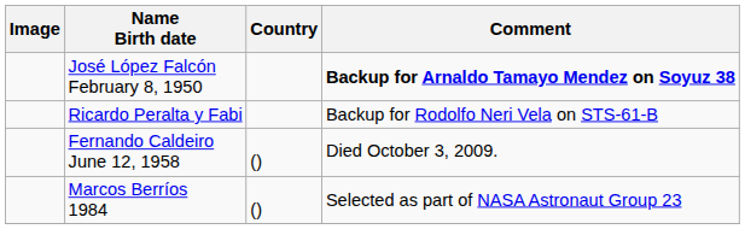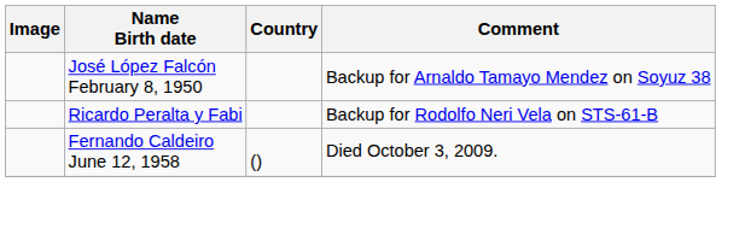 <table class="wikitable">
 <tr>
 <th>Image</th>
 <th>Name<br>Birth date</th>
 <th>Country</th>
 <th>Comment</th>
 </tr>
 <tr>
 <td></td>
 <td><a href='#'>José López Falcón</a><br>February 8, 1950</td>
 <td></td>
-<td><strong>Backup for <a href='#'>Arnaldo Tamayo Mendez</a> on <a href='#'>Soyuz 38</a></strong></td>
+<td>Backup for <a href='#'>Arnaldo Tamayo Mendez</a> on <a href='#'>Soyuz 38</a></td>
 </tr>
 <tr>
 <td></td>
 <td><a href='#'>Ricardo Peralta y Fabi</a><br></td>
 <td></td>
 <td>Backup for <a href='#'>Rodolfo Neri Vela</a> on <a href='#'>STS-61-B</a></td>
 </tr>
 <tr>
 <td></td>
 <td><a href='#'>Fernando Caldeiro</a><br>June 12, 1958</td>
 <td><br>()</td>
 <td>Died October 3, 2009.</td>
 </tr>
 <tr>
-<td></td>
-<td><a href='#'>Marcos Berríos</a><br>1984</td>
-<td><br>()</td>
-<td>Selected as part of <a href='#'>NASA Astronaut Group 23</a></td>
-</tr>
-<tr>
 </tr>
 </table>
